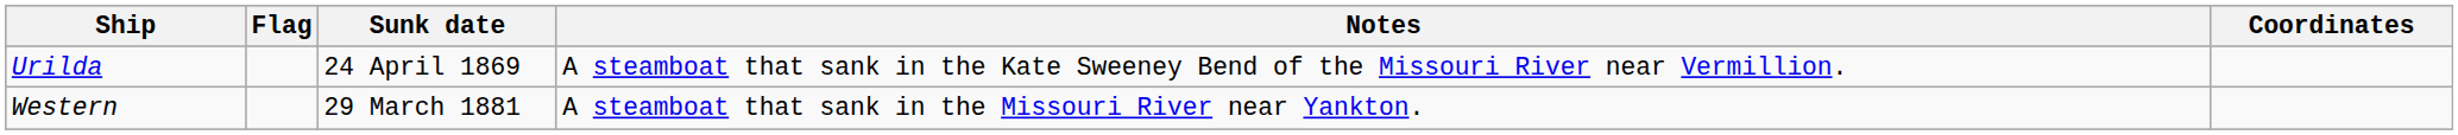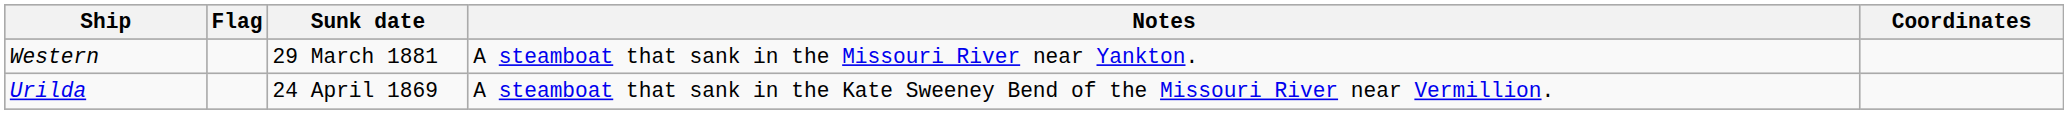 <table class=wikitable | style = "width:100%">
 <tr>
 <th style="width:10%">Ship</th>
 <th>Flag</th>
 <th style="width:10%">Sunk date</th>
 <th style="width:70%">Notes</th>
 <th style="width:10%">Coordinates</th>
 </tr>
 <tr>
+<td><em>Western</em></td>
+<td></td>
+<td>29 March 1881</td>
+<td>A <a href='#'>steamboat</a> that sank in the <a href='#'>Missouri River</a> near <a href='#'>Yankton</a>.</td>
+<td></td>
+</tr>
+<tr>
 <td><em><a href='#'>Urilda</a></em></td>
 <td></td>
 <td>24 April 1869</td>
 <td>A <a href='#'>steamboat</a> that sank in the Kate Sweeney Bend of the <a href='#'>Missouri River</a> near <a href='#'>Vermillion</a>.</td>
 <td></td>
 </tr>
-<tr>
-<td><em>Western</em></td>
-<td></td>
-<td>29 March 1881</td>
-<td>A <a href='#'>steamboat</a> that sank in the <a href='#'>Missouri River</a> near <a href='#'>Yankton</a>.</td>
-<td></td>
-</tr>
 </table>
